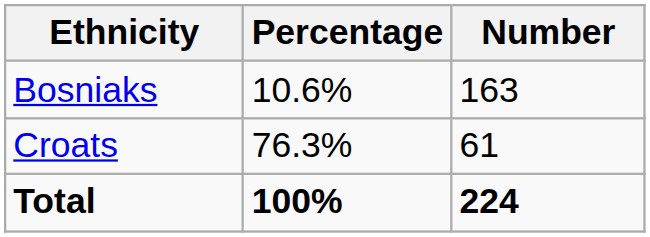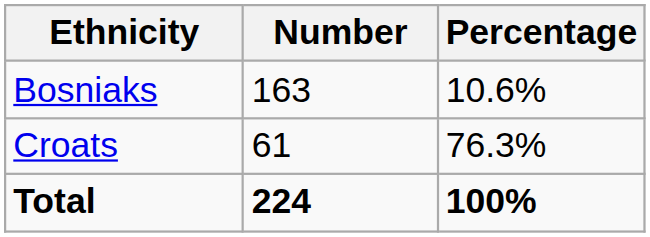 <table class="wikitable">
 <tr>
 <th width="100px">Ethnicity</th>
+<th width="80px">Number</th>
 <th width="80px">Percentage</th>
-<th width="80px">Number</th>
 </tr>
 <tr>
 <td><a href='#'>Bosniaks</a></td>
+<td>163</td>
 <td>10.6%</td>
-<td>163</td>
 </tr>
 <tr>
 <td><a href='#'>Croats</a></td>
+<td>61</td>
 <td>76.3%</td>
-<td>61</td>
 </tr>
 <tr>
 <td><strong>Total</strong></td>
+<td><strong>224</strong></td>
 <td><strong>100%</strong></td>
-<td><strong>224</strong></td>
 </tr>
 </table>
